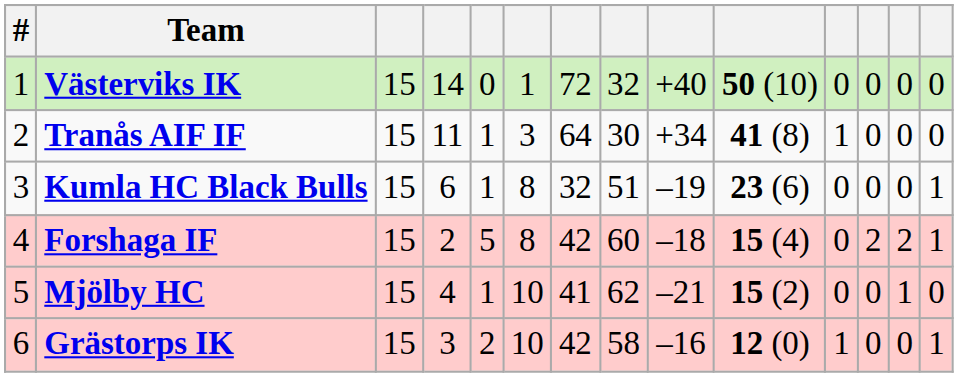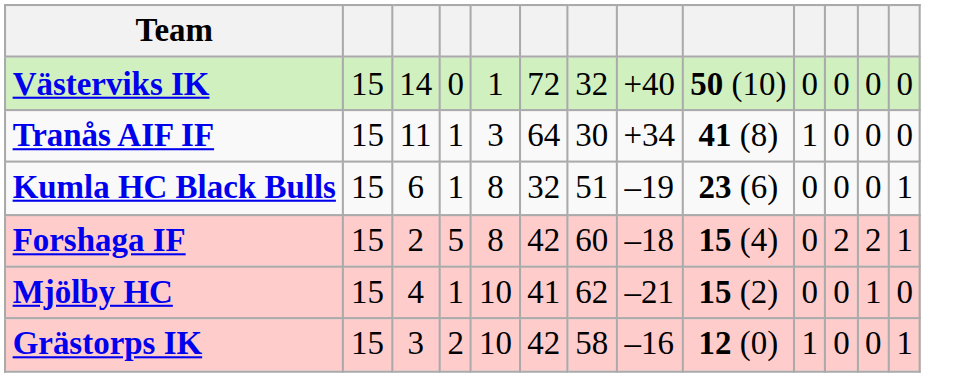 <table class="wikitable sortable">
 <tr>
-<th>#</th>
 <th>Team</th>
 <th></th>
 <th></th>
 <th></th>
 <th></th>
 <th></th>
 <th></th>
 <th></th>
 <th></th>
 <th></th>
 <th></th>
 <th></th>
 <th></th>
 </tr>
 <tr style="background: #D0F0C0;">
-<td>1</td>
 <td><strong><a href='#'>Västerviks IK</a></strong></td>
 <td style="text-align: center;">15</td>
 <td style="text-align: center;">14</td>
 <td style="text-align: center;">0</td>
 <td style="text-align: center;">1</td>
 <td style="text-align: center;">72</td>
 <td style="text-align: center;">32</td>
 <td style="text-align: center;">+40</td>
 <td style="text-align: center;"><strong>50</strong> (10)</td>
 <td style="text-align: center;">0</td>
 <td style="text-align: center;">0</td>
 <td style="text-align: center;">0</td>
 <td style="text-align: center;">0</td>
 </tr>
 <tr>
-<td>2</td>
 <td><strong><a href='#'>Tranås AIF IF</a></strong></td>
 <td style="text-align: center;">15</td>
 <td style="text-align: center;">11</td>
 <td style="text-align: center;">1</td>
 <td style="text-align: center;">3</td>
 <td style="text-align: center;">64</td>
 <td style="text-align: center;">30</td>
 <td style="text-align: center;">+34</td>
 <td style="text-align: center;"><strong>41</strong> (8)</td>
 <td style="text-align: center;">1</td>
 <td style="text-align: center;">0</td>
 <td style="text-align: center;">0</td>
 <td style="text-align: center;">0</td>
 </tr>
 <tr>
-<td>3</td>
 <td><strong><a href='#'>Kumla HC Black Bulls</a></strong></td>
 <td style="text-align: center;">15</td>
 <td style="text-align: center;">6</td>
 <td style="text-align: center;">1</td>
 <td style="text-align: center;">8</td>
 <td style="text-align: center;">32</td>
 <td style="text-align: center;">51</td>
 <td style="text-align: center;">–19</td>
 <td style="text-align: center;"><strong>23</strong> (6)</td>
 <td style="text-align: center;">0</td>
 <td style="text-align: center;">0</td>
 <td style="text-align: center;">0</td>
 <td style="text-align: center;">1</td>
 </tr>
 <tr style="background: #FFCCCC;">
-<td>4</td>
 <td><strong><a href='#'>Forshaga IF</a></strong></td>
 <td style="text-align: center;">15</td>
 <td style="text-align: center;">2</td>
 <td style="text-align: center;">5</td>
 <td style="text-align: center;">8</td>
 <td style="text-align: center;">42</td>
 <td style="text-align: center;">60</td>
 <td style="text-align: center;">–18</td>
 <td style="text-align: center;"><strong>15</strong> (4)</td>
 <td style="text-align: center;">0</td>
 <td style="text-align: center;">2</td>
 <td style="text-align: center;">2</td>
 <td style="text-align: center;">1</td>
 </tr>
 <tr style="background: #FFCCCC;">
-<td>5</td>
 <td><strong><a href='#'>Mjölby HC</a></strong></td>
 <td style="text-align: center;">15</td>
 <td style="text-align: center;">4</td>
 <td style="text-align: center;">1</td>
 <td style="text-align: center;">10</td>
 <td style="text-align: center;">41</td>
 <td style="text-align: center;">62</td>
 <td style="text-align: center;">–21</td>
 <td style="text-align: center;"><strong>15</strong> (2)</td>
 <td style="text-align: center;">0</td>
 <td style="text-align: center;">0</td>
 <td style="text-align: center;">1</td>
 <td style="text-align: center;">0</td>
 </tr>
 <tr style="background: #FFCCCC;">
-<td>6</td>
 <td><strong><a href='#'>Grästorps IK</a></strong></td>
 <td style="text-align: center;">15</td>
 <td style="text-align: center;">3</td>
 <td style="text-align: center;">2</td>
 <td style="text-align: center;">10</td>
 <td style="text-align: center;">42</td>
 <td style="text-align: center;">58</td>
 <td style="text-align: center;">–16</td>
 <td style="text-align: center;"><strong>12</strong> (0)</td>
 <td style="text-align: center;">1</td>
 <td style="text-align: center;">0</td>
 <td style="text-align: center;">0</td>
 <td style="text-align: center;">1</td>
 </tr>
 </table>
